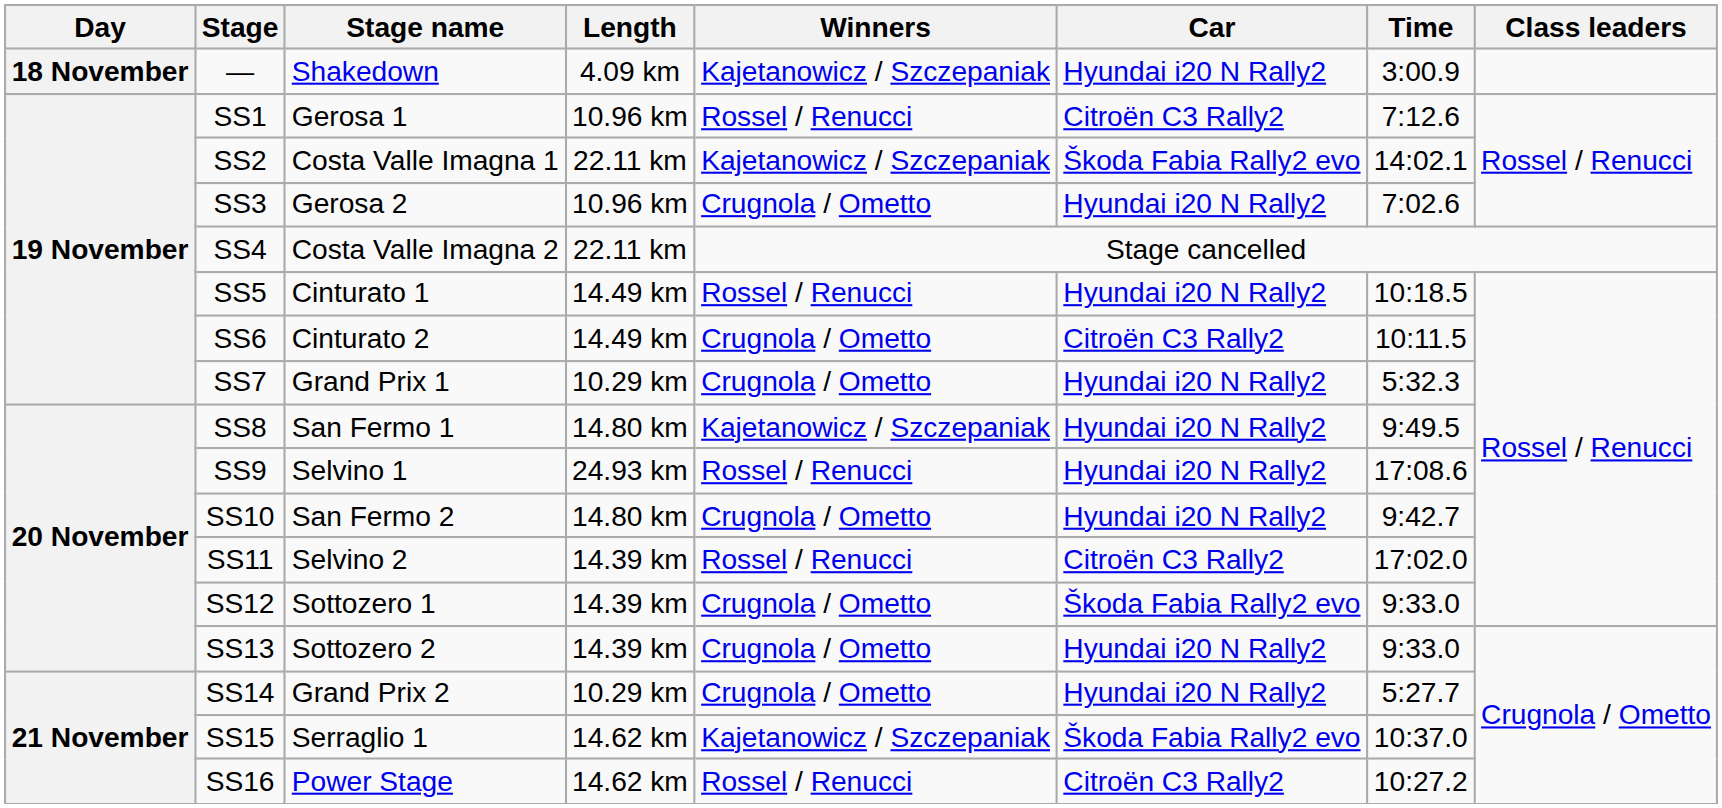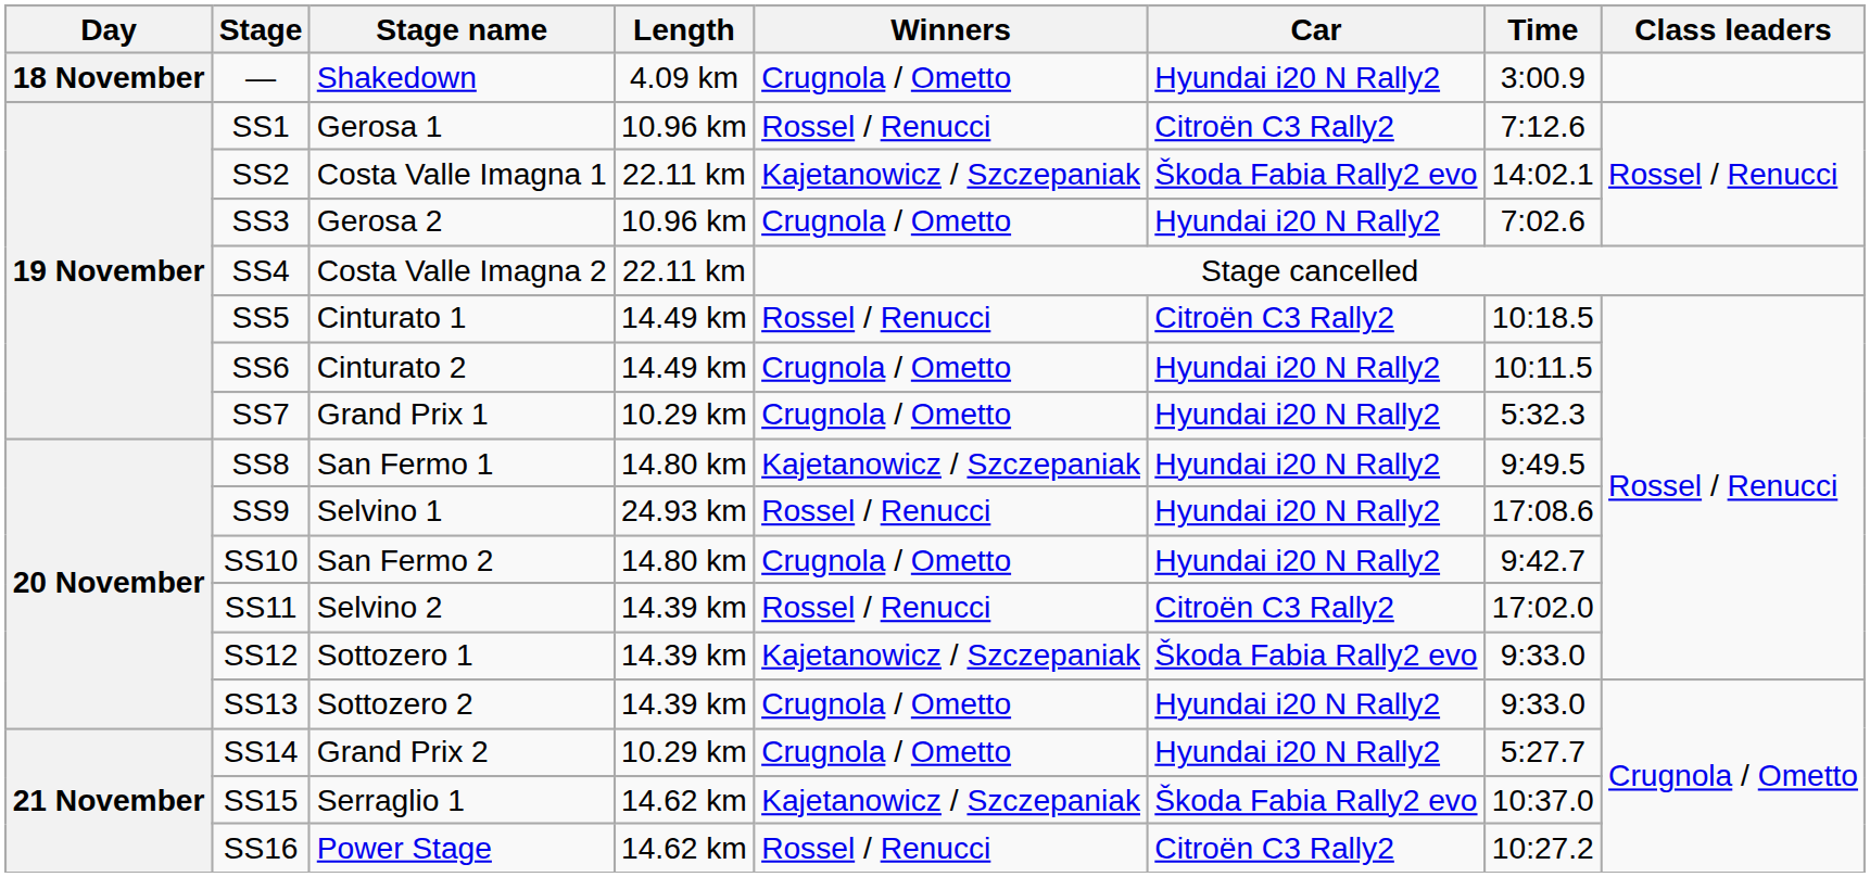 <table class="wikitable" style="font-size: 85%;">
 <tr>
 <th>Day</th>
 <th>Stage</th>
 <th>Stage name</th>
 <th>Length</th>
 <th>Winners</th>
 <th>Car</th>
 <th>Time</th>
 <th>Class leaders</th>
 </tr>
 <tr>
 <th nowrap>18 November</th>
 <td align="center">—</td>
 <td><a href='#'>Shakedown</a></td>
 <td align="center">4.09 km</td>
-<td><a href='#'>Kajetanowicz</a> / <a href='#'>Szczepaniak</a></td>
+<td><a href='#'>Crugnola</a> / <a href='#'>Ometto</a></td>
 <td><a href='#'>Hyundai i20 N Rally2</a></td>
 <td align="center">3:00.9</td>
 <td></td>
 </tr>
 <tr>
 <th rowspan="7">19 November</th>
 <td align="center">SS1</td>
 <td>Gerosa 1</td>
 <td align="center">10.96 km</td>
 <td><a href='#'>Rossel</a> / <a href='#'>Renucci</a></td>
 <td><a href='#'>Citroën C3 Rally2</a></td>
 <td align="center">7:12.6</td>
 <td rowspan="3"><a href='#'>Rossel</a> / <a href='#'>Renucci</a></td>
 </tr>
 <tr>
 <td align="center">SS2</td>
 <td>Costa Valle Imagna 1</td>
 <td align="center">22.11 km</td>
 <td><a href='#'>Kajetanowicz</a> / <a href='#'>Szczepaniak</a></td>
 <td><a href='#'>Škoda Fabia Rally2 evo</a></td>
 <td align="center">14:02.1</td>
 </tr>
 <tr>
 <td align="center">SS3</td>
 <td>Gerosa 2</td>
 <td align="center">10.96 km</td>
 <td><a href='#'>Crugnola</a> / <a href='#'>Ometto</a></td>
 <td><a href='#'>Hyundai i20 N Rally2</a></td>
 <td align="center">7:02.6</td>
 </tr>
 <tr>
 <td align="center">SS4</td>
 <td>Costa Valle Imagna 2</td>
 <td align="center">22.11 km</td>
 <td colspan="4" align="center">Stage cancelled</td>
 </tr>
 <tr>
 <td align="center">SS5</td>
 <td>Cinturato 1</td>
 <td align="center">14.49 km</td>
 <td><a href='#'>Rossel</a> / <a href='#'>Renucci</a></td>
-<td><a href='#'>Hyundai i20 N Rally2</a></td>
+<td><a href='#'>Citroën C3 Rally2</a></td>
 <td align="center">10:18.5</td>
 <td rowspan="8"><a href='#'>Rossel</a> / <a href='#'>Renucci</a></td>
 </tr>
 <tr>
 <td align="center">SS6</td>
 <td>Cinturato 2</td>
 <td align="center">14.49 km</td>
 <td><a href='#'>Crugnola</a> / <a href='#'>Ometto</a></td>
-<td><a href='#'>Citroën C3 Rally2</a></td>
+<td><a href='#'>Hyundai i20 N Rally2</a></td>
 <td align="center">10:11.5</td>
 </tr>
 <tr>
 <td align="center">SS7</td>
 <td>Grand Prix 1</td>
 <td align="center">10.29 km</td>
 <td><a href='#'>Crugnola</a> / <a href='#'>Ometto</a></td>
 <td><a href='#'>Hyundai i20 N Rally2</a></td>
 <td align="center">5:32.3</td>
 </tr>
 <tr>
 <th rowspan="6">20 November</th>
 <td align="center">SS8</td>
 <td>San Fermo 1</td>
 <td align="center">14.80 km</td>
 <td><a href='#'>Kajetanowicz</a> / <a href='#'>Szczepaniak</a></td>
 <td><a href='#'>Hyundai i20 N Rally2</a></td>
 <td align="center">9:49.5</td>
 </tr>
 <tr>
 <td align="center">SS9</td>
 <td>Selvino 1</td>
 <td align="center">24.93 km</td>
 <td><a href='#'>Rossel</a> / <a href='#'>Renucci</a></td>
 <td><a href='#'>Hyundai i20 N Rally2</a></td>
 <td align="center">17:08.6</td>
 </tr>
 <tr>
 <td align="center">SS10</td>
 <td>San Fermo 2</td>
 <td align="center">14.80 km</td>
 <td><a href='#'>Crugnola</a> / <a href='#'>Ometto</a></td>
 <td><a href='#'>Hyundai i20 N Rally2</a></td>
 <td align="center">9:42.7</td>
 </tr>
 <tr>
 <td align="center">SS11</td>
 <td>Selvino 2</td>
 <td align="center">14.39 km</td>
 <td><a href='#'>Rossel</a> / <a href='#'>Renucci</a></td>
 <td><a href='#'>Citroën C3 Rally2</a></td>
 <td align="center">17:02.0</td>
 </tr>
 <tr>
 <td align="center">SS12</td>
 <td>Sottozero 1</td>
 <td align="center">14.39 km</td>
-<td><a href='#'>Crugnola</a> / <a href='#'>Ometto</a></td>
+<td><a href='#'>Kajetanowicz</a> / <a href='#'>Szczepaniak</a></td>
 <td><a href='#'>Škoda Fabia Rally2 evo</a></td>
 <td align="center">9:33.0</td>
 </tr>
 <tr>
 <td align="center">SS13</td>
 <td>Sottozero 2</td>
 <td align="center">14.39 km</td>
 <td><a href='#'>Crugnola</a> / <a href='#'>Ometto</a></td>
 <td><a href='#'>Hyundai i20 N Rally2</a></td>
 <td align="center">9:33.0</td>
 <td rowspan="4"><a href='#'>Crugnola</a> / <a href='#'>Ometto</a></td>
 </tr>
 <tr>
 <th rowspan="3">21 November</th>
 <td align="center">SS14</td>
 <td>Grand Prix 2</td>
 <td align="center">10.29 km</td>
 <td><a href='#'>Crugnola</a> / <a href='#'>Ometto</a></td>
 <td><a href='#'>Hyundai i20 N Rally2</a></td>
 <td align="center">5:27.7</td>
 </tr>
 <tr>
 <td align="center">SS15</td>
 <td>Serraglio 1</td>
 <td align="center">14.62 km</td>
 <td><a href='#'>Kajetanowicz</a> / <a href='#'>Szczepaniak</a></td>
 <td><a href='#'>Škoda Fabia Rally2 evo</a></td>
 <td align="center">10:37.0</td>
 </tr>
 <tr>
 <td align="center">SS16</td>
 <td><a href='#'>Power Stage</a></td>
 <td align="center">14.62 km</td>
 <td><a href='#'>Rossel</a> / <a href='#'>Renucci</a></td>
 <td><a href='#'>Citroën C3 Rally2</a></td>
 <td align="center">10:27.2</td>
 </tr>
 <tr>
 </tr>
 </table>
